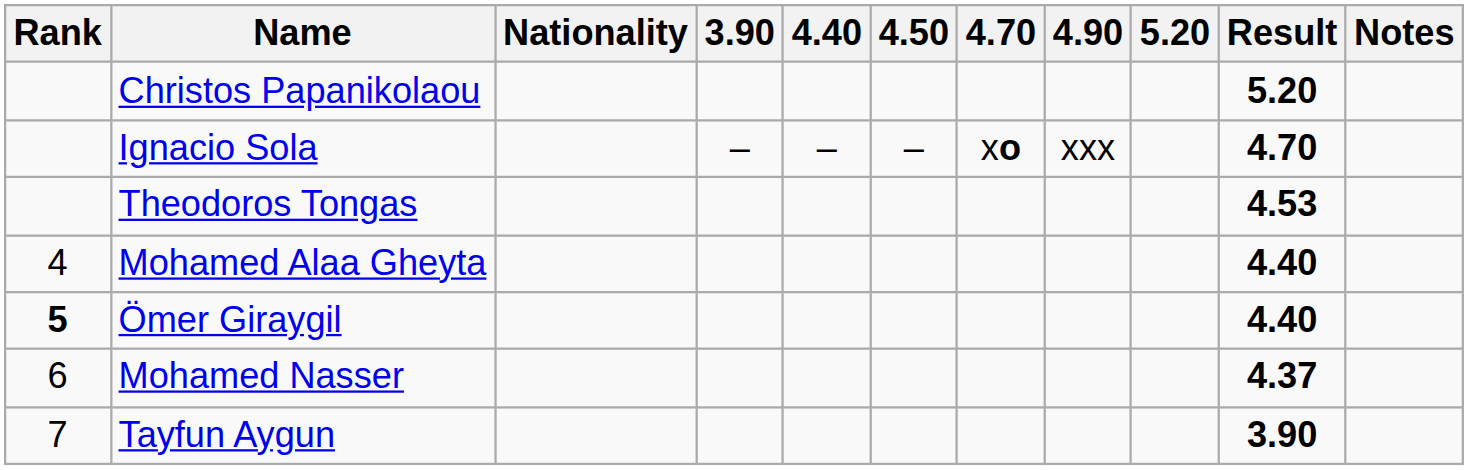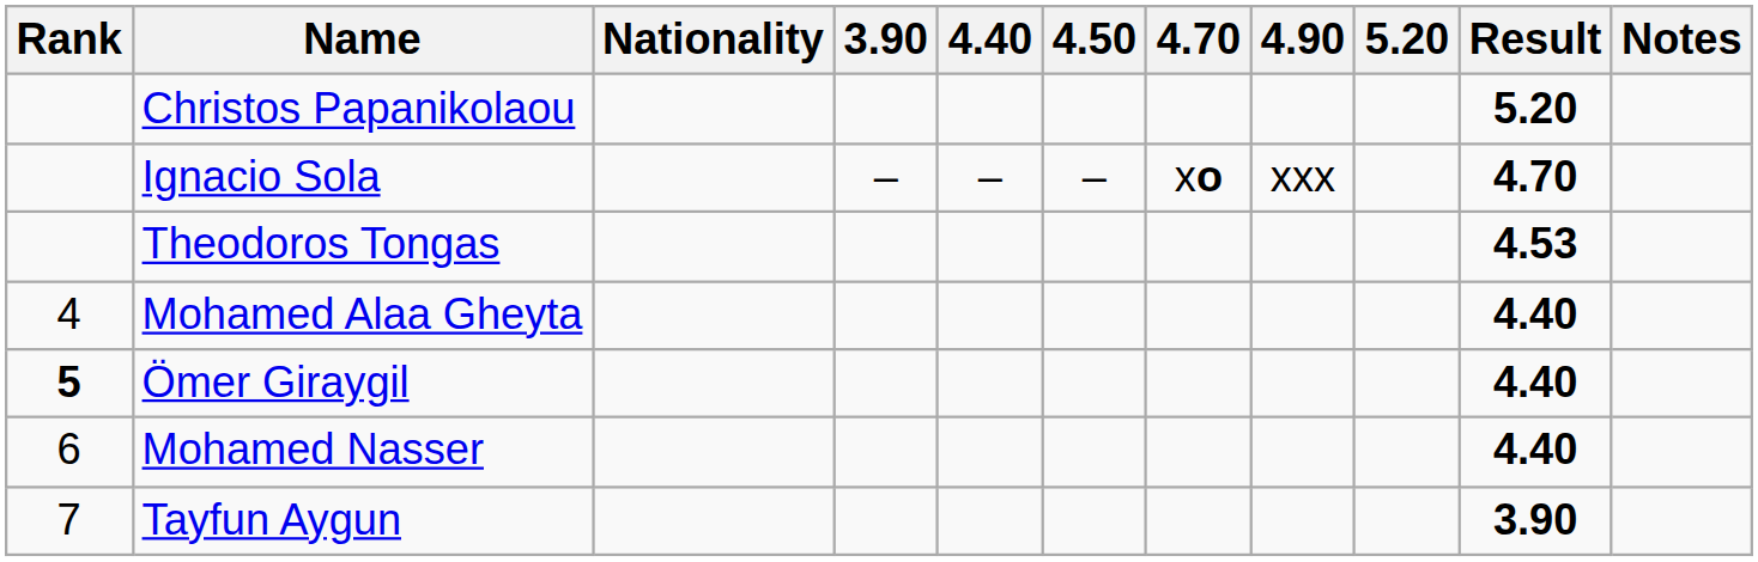 <table class="wikitable sortable" style="text-align:center">
 <tr>
 <th>Rank</th>
 <th>Name</th>
 <th>Nationality</th>
 <th>3.90</th>
 <th>4.40</th>
 <th>4.50</th>
 <th>4.70</th>
 <th>4.90</th>
 <th>5.20</th>
 <th>Result</th>
 <th>Notes</th>
 </tr>
 <tr>
 <td></td>
 <td align=left><a href='#'>Christos Papanikolaou</a></td>
 <td align=left></td>
 <td></td>
 <td></td>
 <td></td>
 <td></td>
 <td></td>
 <td></td>
 <td><strong>5.20</strong></td>
 <td></td>
 </tr>
 <tr>
 <td></td>
 <td align=left><a href='#'>Ignacio Sola</a></td>
 <td align=left></td>
 <td>–</td>
 <td>–</td>
 <td>–</td>
 <td>x<strong>o</strong></td>
 <td>xxx</td>
 <td></td>
 <td><strong>4.70</strong></td>
 <td></td>
 </tr>
 <tr>
 <td></td>
 <td align=left><a href='#'>Theodoros Tongas</a></td>
 <td align=left></td>
 <td></td>
 <td></td>
 <td></td>
 <td></td>
 <td></td>
 <td></td>
 <td><strong>4.53</strong></td>
 <td></td>
 </tr>
 <tr>
 <td>4</td>
 <td align=left><a href='#'>Mohamed Alaa Gheyta</a></td>
 <td align=left></td>
 <td></td>
 <td></td>
 <td></td>
 <td></td>
 <td></td>
 <td></td>
 <td><strong>4.40</strong></td>
 <td></td>
 </tr>
 <tr>
 <td><strong>5</strong></td>
 <td align=left><a href='#'>Ömer Giraygil</a></td>
 <td align=left></td>
 <td></td>
 <td></td>
 <td></td>
 <td></td>
 <td></td>
 <td></td>
 <td><strong>4.40</strong></td>
 <td></td>
 </tr>
 <tr>
 <td>6</td>
 <td align=left><a href='#'>Mohamed Nasser</a></td>
 <td align=left></td>
 <td></td>
 <td></td>
 <td></td>
 <td></td>
 <td></td>
 <td></td>
-<td><strong>4.37</strong></td>
+<td><strong>4.40</strong></td>
 <td></td>
 </tr>
 <tr>
 <td>7</td>
 <td align=left><a href='#'>Tayfun Aygun</a></td>
 <td align=left></td>
 <td></td>
 <td></td>
 <td></td>
 <td></td>
 <td></td>
 <td></td>
 <td><strong>3.90</strong></td>
 <td></td>
 </tr>
 </table>
